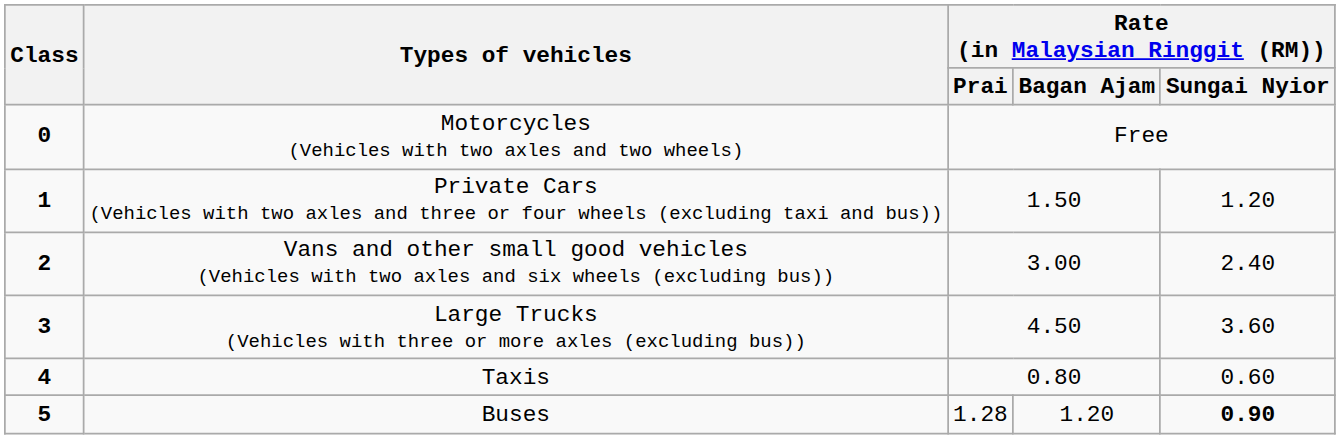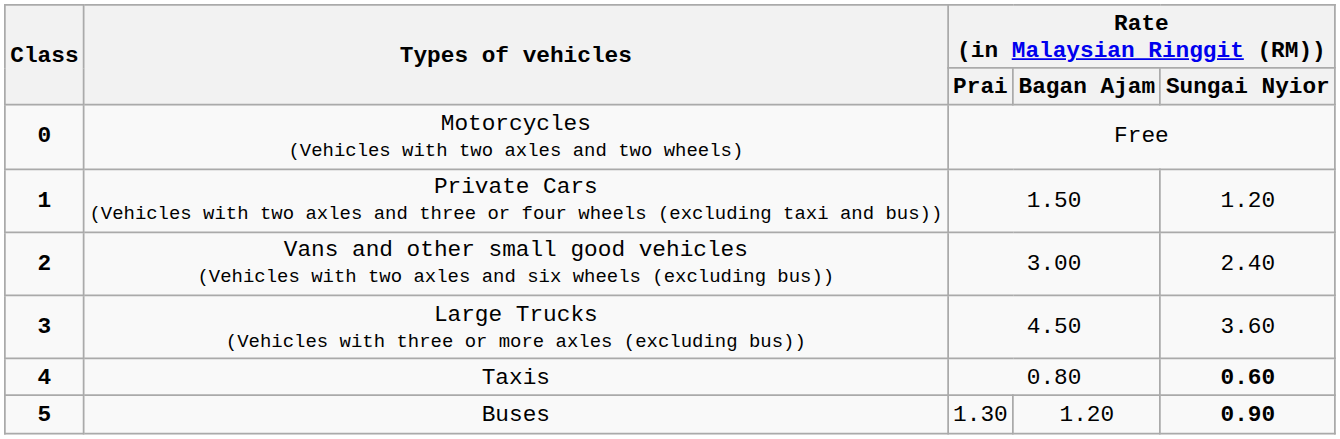 <table class=wikitable style=text-align:center>
 <tr>
 <th rowspan=2>Class</th>
 <th rowspan=2>Types of vehicles</th>
 <th colspan=3>Rate<br>(in <a href='#'>Malaysian Ringgit</a> (RM))</th>
 </tr>
 <tr>
 <th>Prai</th>
 <th>Bagan Ajam</th>
 <th>Sungai Nyior</th>
 </tr>
 <tr>
 <td><strong>0</strong></td>
 <td>Motorcycles<br><small>(Vehicles with two axles and two wheels)</small></td>
 <td colspan=3>Free</td>
 </tr>
 <tr>
 <td><strong>1</strong></td>
 <td>Private Cars<br><small>(Vehicles with two axles and three or four wheels (excluding taxi and bus))</small></td>
 <td colspan=2>1.50</td>
 <td>1.20</td>
 </tr>
 <tr>
 <td><strong>2</strong></td>
 <td>Vans and other small good vehicles<br><small>(Vehicles with two axles and six wheels (excluding bus))</small></td>
 <td colspan=2>3.00</td>
 <td>2.40</td>
 </tr>
 <tr>
 <td><strong>3</strong></td>
 <td>Large Trucks<br><small>(Vehicles with three or more axles (excluding bus))</small></td>
 <td colspan=2>4.50</td>
 <td>3.60</td>
 </tr>
 <tr>
 <td><strong>4</strong></td>
 <td>Taxis</td>
 <td colspan=2>0.80</td>
-<td>0.60</td>
+<td><strong>0.60</strong></td>
 </tr>
 <tr>
 <td><strong>5</strong></td>
 <td>Buses</td>
-<td>1.28</td>
+<td>1.30</td>
 <td>1.20</td>
 <td><strong>0.90</strong></td>
 </tr>
 </table>
